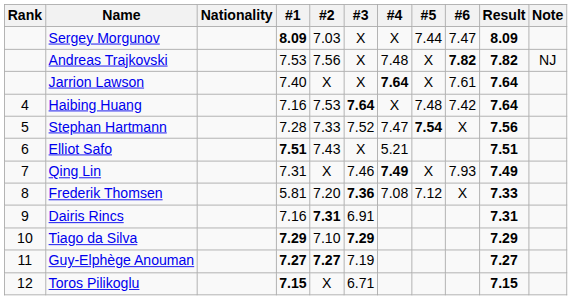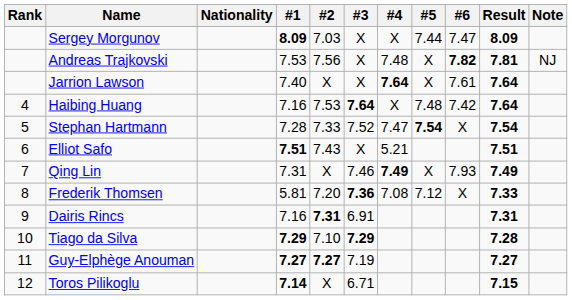 <table class="wikitable sortable" style="text-align:center">
 <tr>
 <th>Rank</th>
 <th>Name</th>
 <th>Nationality</th>
 <th>#1</th>
 <th>#2</th>
 <th>#3</th>
 <th>#4</th>
 <th>#5</th>
 <th>#6</th>
 <th>Result</th>
 <th>Note</th>
 </tr>
 <tr>
 <td></td>
 <td align=left><a href='#'>Sergey Morgunov</a></td>
 <td align=left></td>
 <td><strong>8.09</strong></td>
 <td>7.03</td>
 <td>X</td>
 <td>X</td>
 <td>7.44</td>
 <td>7.47</td>
 <td><strong>8.09</strong></td>
 <td></td>
 </tr>
 <tr>
 <td></td>
 <td align=left><a href='#'>Andreas Trajkovski</a></td>
 <td align=left></td>
 <td>7.53</td>
 <td>7.56</td>
 <td>X</td>
 <td>7.48</td>
 <td>X</td>
 <td><strong>7.82</strong></td>
-<td><strong>7.82</strong></td>
+<td><strong>7.81</strong></td>
 <td>NJ</td>
 </tr>
 <tr>
 <td></td>
 <td align=left><a href='#'>Jarrion Lawson</a></td>
 <td align=left></td>
 <td>7.40</td>
 <td>X</td>
 <td>X</td>
 <td><strong>7.64</strong></td>
 <td>X</td>
 <td>7.61</td>
 <td><strong>7.64</strong></td>
 <td></td>
 </tr>
 <tr>
 <td>4</td>
 <td align=left><a href='#'>Haibing Huang</a></td>
 <td align=left></td>
 <td>7.16</td>
 <td>7.53</td>
 <td><strong>7.64</strong></td>
 <td>X</td>
 <td>7.48</td>
 <td>7.42</td>
 <td><strong>7.64</strong></td>
 <td></td>
 </tr>
 <tr>
 <td>5</td>
 <td align=left><a href='#'>Stephan Hartmann</a></td>
 <td align=left></td>
 <td>7.28</td>
 <td>7.33</td>
 <td>7.52</td>
 <td>7.47</td>
 <td><strong>7.54</strong></td>
 <td>X</td>
-<td><strong>7.56</strong></td>
+<td><strong>7.54</strong></td>
 <td></td>
 </tr>
 <tr>
 <td>6</td>
 <td align=left><a href='#'>Elliot Safo</a></td>
 <td align=left></td>
 <td><strong>7.51</strong></td>
 <td>7.43</td>
 <td>X</td>
 <td>5.21</td>
 <td></td>
 <td></td>
 <td><strong>7.51</strong></td>
 <td></td>
 </tr>
 <tr>
 <td>7</td>
 <td align=left><a href='#'>Qing Lin</a></td>
 <td align=left></td>
 <td>7.31</td>
 <td>X</td>
 <td>7.46</td>
 <td><strong>7.49</strong></td>
 <td>X</td>
 <td>7.93</td>
 <td><strong>7.49</strong></td>
 <td></td>
 </tr>
 <tr>
 <td>8</td>
 <td align=left><a href='#'>Frederik Thomsen</a></td>
 <td align=left></td>
 <td>5.81</td>
 <td>7.20</td>
 <td><strong>7.36</strong></td>
 <td>7.08</td>
 <td>7.12</td>
 <td>X</td>
 <td><strong>7.33</strong></td>
 <td></td>
 </tr>
 <tr>
 <td>9</td>
 <td align=left><a href='#'>Dairis Rincs</a></td>
 <td align=left></td>
 <td>7.16</td>
 <td><strong>7.31</strong></td>
 <td>6.91</td>
 <td></td>
 <td></td>
 <td></td>
 <td><strong>7.31</strong></td>
 <td></td>
 </tr>
 <tr>
 <td>10</td>
 <td align=left><a href='#'>Tiago da Silva</a></td>
 <td align=left></td>
 <td><strong>7.29</strong></td>
 <td>7.10</td>
 <td><strong>7.29</strong></td>
 <td></td>
 <td></td>
 <td></td>
-<td><strong>7.29</strong></td>
+<td><strong>7.28</strong></td>
 <td></td>
 </tr>
 <tr>
 <td>11</td>
 <td align=left><a href='#'>Guy-Elphège Anouman</a></td>
 <td align=left></td>
 <td><strong>7.27</strong></td>
 <td><strong>7.27</strong></td>
 <td>7.19</td>
 <td></td>
 <td></td>
 <td></td>
 <td><strong>7.27</strong></td>
 <td></td>
 </tr>
 <tr>
 <td>12</td>
 <td align=left><a href='#'>Toros Pilikoglu</a></td>
 <td align=left></td>
-<td><strong>7.15</strong></td>
+<td><strong>7.14</strong></td>
 <td>X</td>
 <td>6.71</td>
 <td></td>
 <td></td>
 <td></td>
 <td><strong>7.15</strong></td>
 <td></td>
 </tr>
 </table>
